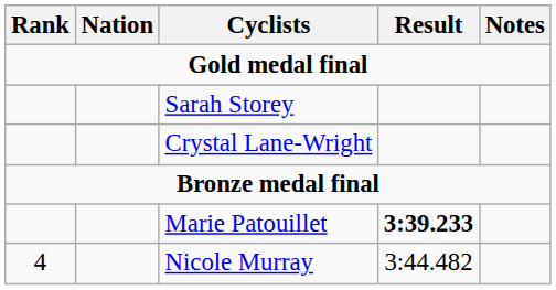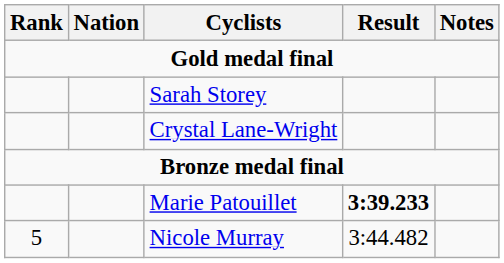 <table class="wikitable sortable" style="text-align:center;">
 <tr>
 <th>Rank</th>
 <th>Nation</th>
 <th class="unsortable">Cyclists</th>
 <th>Result</th>
 <th class="unsortable">Notes</th>
 </tr>
 <tr>
 <td colspan=5><strong>Gold medal final</strong></td>
 </tr>
 <tr>
 <td></td>
 <td align=left></td>
 <td align=left><a href='#'>Sarah Storey</a></td>
 <td></td>
 <td></td>
 </tr>
 <tr>
 <td></td>
 <td align=left></td>
 <td align=left><a href='#'>Crystal Lane-Wright</a></td>
 <td></td>
 <td></td>
 </tr>
 <tr>
 <td colspan=5><strong>Bronze medal final</strong></td>
 </tr>
 <tr>
 <td></td>
 <td align=left></td>
 <td align=left><a href='#'>Marie Patouillet</a></td>
 <td><strong>3:39.233</strong></td>
 <td></td>
 </tr>
 <tr>
-<td>4</td>
+<td>5</td>
 <td align=left></td>
 <td align=left><a href='#'>Nicole Murray</a></td>
 <td>3:44.482</td>
 <td></td>
 </tr>
 </table>
